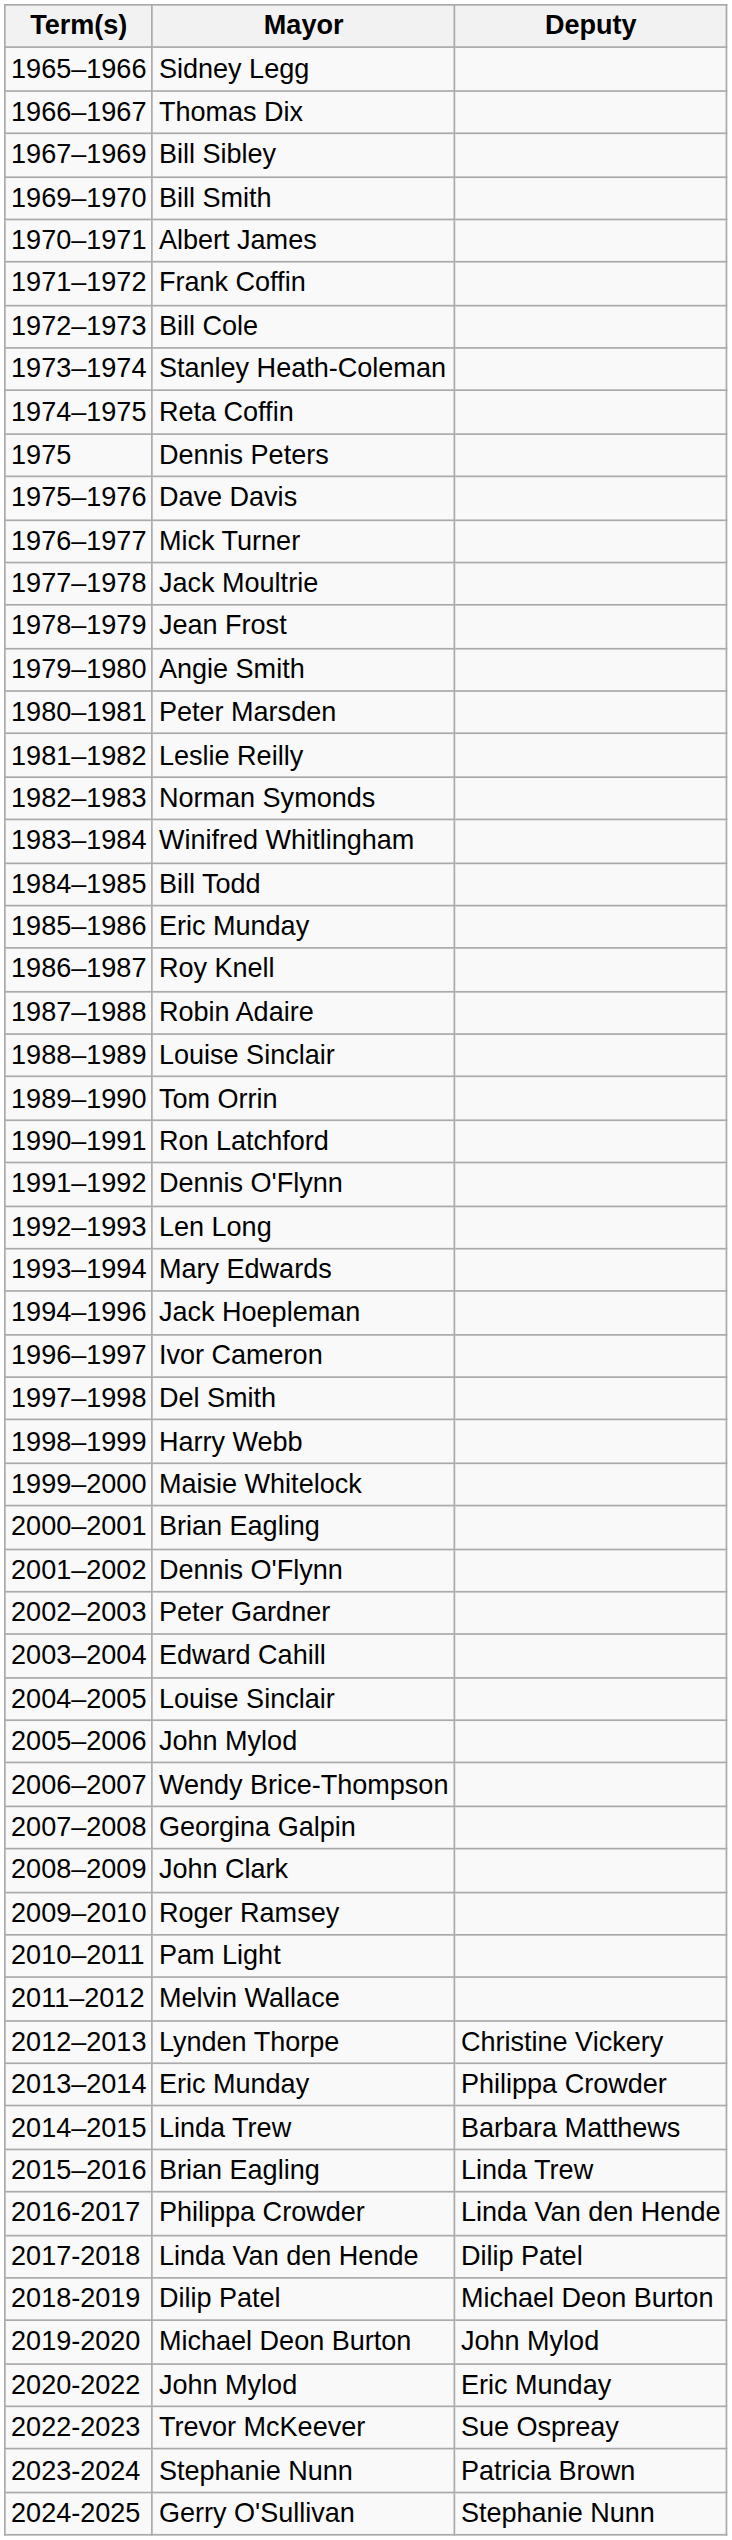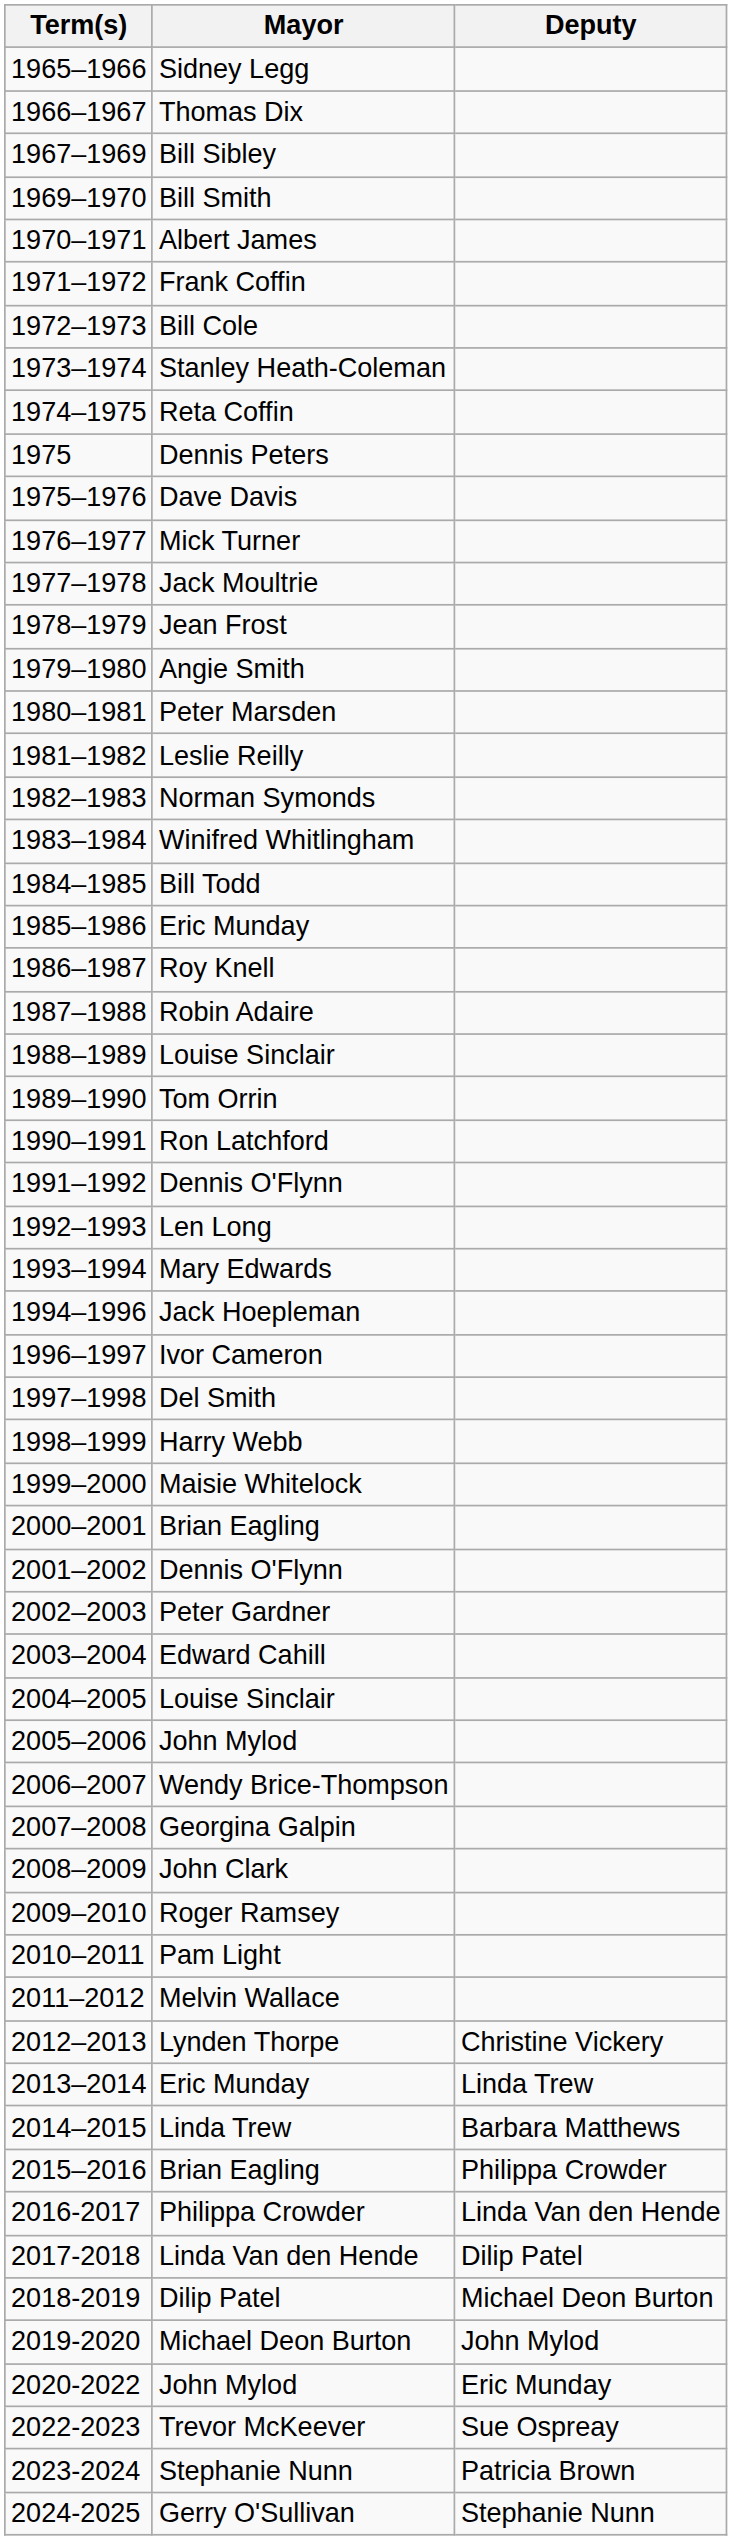 <table class="wikitable">
 <tr>
 <th>Term(s)</th>
 <th>Mayor</th>
 <th>Deputy</th>
 </tr>
 <tr>
 <td>1965–1966</td>
 <td>Sidney Legg</td>
 <td></td>
 </tr>
 <tr>
 <td>1966–1967</td>
 <td>Thomas Dix</td>
 <td></td>
 </tr>
 <tr>
 <td>1967–1969</td>
 <td>Bill Sibley</td>
 <td></td>
 </tr>
 <tr>
 <td>1969–1970</td>
 <td>Bill Smith</td>
 <td></td>
 </tr>
 <tr>
 <td>1970–1971</td>
 <td>Albert James</td>
 <td></td>
 </tr>
 <tr>
 <td>1971–1972</td>
 <td>Frank Coffin</td>
 <td></td>
 </tr>
 <tr>
 <td>1972–1973</td>
 <td>Bill Cole</td>
 <td></td>
 </tr>
 <tr>
 <td>1973–1974</td>
 <td>Stanley Heath-Coleman</td>
 <td></td>
 </tr>
 <tr>
 <td>1974–1975</td>
 <td>Reta Coffin</td>
 <td></td>
 </tr>
 <tr>
 <td>1975</td>
 <td>Dennis Peters</td>
 <td></td>
 </tr>
 <tr>
 <td>1975–1976</td>
 <td>Dave Davis</td>
 <td></td>
 </tr>
 <tr>
 <td>1976–1977</td>
 <td>Mick Turner</td>
 <td></td>
 </tr>
 <tr>
 <td>1977–1978</td>
 <td>Jack Moultrie</td>
 <td></td>
 </tr>
 <tr>
 <td>1978–1979</td>
 <td>Jean Frost</td>
 <td></td>
 </tr>
 <tr>
 <td>1979–1980</td>
 <td>Angie Smith</td>
 <td></td>
 </tr>
 <tr>
 <td>1980–1981</td>
 <td>Peter Marsden</td>
 <td></td>
 </tr>
 <tr>
 <td>1981–1982</td>
 <td>Leslie Reilly</td>
 <td></td>
 </tr>
 <tr>
 <td>1982–1983</td>
 <td>Norman Symonds</td>
 <td></td>
 </tr>
 <tr>
 <td>1983–1984</td>
 <td>Winifred Whitlingham</td>
 <td></td>
 </tr>
 <tr>
 <td>1984–1985</td>
 <td>Bill Todd</td>
 <td></td>
 </tr>
 <tr>
 <td>1985–1986</td>
 <td>Eric Munday</td>
 <td></td>
 </tr>
 <tr>
 <td>1986–1987</td>
 <td>Roy Knell</td>
 <td></td>
 </tr>
 <tr>
 <td>1987–1988</td>
 <td>Robin Adaire</td>
 <td></td>
 </tr>
 <tr>
 <td>1988–1989</td>
 <td>Louise Sinclair</td>
 <td></td>
 </tr>
 <tr>
 <td>1989–1990</td>
 <td>Tom Orrin</td>
 <td></td>
 </tr>
 <tr>
 <td>1990–1991</td>
 <td>Ron Latchford</td>
 <td></td>
 </tr>
 <tr>
 <td>1991–1992</td>
 <td>Dennis O'Flynn</td>
 <td></td>
 </tr>
 <tr>
 <td>1992–1993</td>
 <td>Len Long</td>
 <td></td>
 </tr>
 <tr>
 <td>1993–1994</td>
 <td>Mary Edwards</td>
 <td></td>
 </tr>
 <tr>
 <td>1994–1996</td>
 <td>Jack Hoepleman</td>
 <td></td>
 </tr>
 <tr>
 <td>1996–1997</td>
 <td>Ivor Cameron</td>
 <td></td>
 </tr>
 <tr>
 <td>1997–1998</td>
 <td>Del Smith</td>
 <td></td>
 </tr>
 <tr>
 <td>1998–1999</td>
 <td>Harry Webb</td>
 <td></td>
 </tr>
 <tr>
 <td>1999–2000</td>
 <td>Maisie Whitelock</td>
 <td></td>
 </tr>
 <tr>
 <td>2000–2001</td>
 <td>Brian Eagling</td>
 <td></td>
 </tr>
 <tr>
 <td>2001–2002</td>
 <td>Dennis O'Flynn</td>
 <td></td>
 </tr>
 <tr>
 <td>2002–2003</td>
 <td>Peter Gardner</td>
 <td></td>
 </tr>
 <tr>
 <td>2003–2004</td>
 <td>Edward Cahill</td>
 <td></td>
 </tr>
 <tr>
 <td>2004–2005</td>
 <td>Louise Sinclair</td>
 <td></td>
 </tr>
 <tr>
 <td>2005–2006</td>
 <td>John Mylod</td>
 <td></td>
 </tr>
 <tr>
 <td>2006–2007</td>
 <td>Wendy Brice-Thompson</td>
 <td></td>
 </tr>
 <tr>
 <td>2007–2008</td>
 <td>Georgina Galpin</td>
 <td></td>
 </tr>
 <tr>
 <td>2008–2009</td>
 <td>John Clark</td>
 <td></td>
 </tr>
 <tr>
 <td>2009–2010</td>
 <td>Roger Ramsey</td>
 <td></td>
 </tr>
 <tr>
 <td>2010–2011</td>
 <td>Pam Light</td>
 <td></td>
 </tr>
 <tr>
 <td>2011–2012</td>
 <td>Melvin Wallace</td>
 <td></td>
 </tr>
 <tr>
 <td>2012–2013</td>
 <td>Lynden Thorpe</td>
 <td>Christine Vickery</td>
 </tr>
 <tr>
 <td>2013–2014</td>
 <td>Eric Munday</td>
-<td>Philippa Crowder</td>
+<td>Linda Trew</td>
 </tr>
 <tr>
 <td>2014–2015</td>
 <td>Linda Trew</td>
 <td>Barbara Matthews</td>
 </tr>
 <tr>
 <td>2015–2016</td>
 <td>Brian Eagling</td>
-<td>Linda Trew</td>
+<td>Philippa Crowder</td>
 </tr>
 <tr>
 <td>2016-2017</td>
 <td>Philippa Crowder</td>
 <td>Linda Van den Hende</td>
 </tr>
 <tr>
 <td>2017-2018</td>
 <td>Linda Van den Hende</td>
 <td>Dilip Patel</td>
 </tr>
 <tr>
 <td>2018-2019</td>
 <td>Dilip Patel</td>
 <td>Michael Deon Burton</td>
 </tr>
 <tr>
 <td>2019-2020</td>
 <td>Michael Deon Burton</td>
 <td>John Mylod</td>
 </tr>
 <tr>
 <td>2020-2022</td>
 <td>John Mylod</td>
 <td>Eric Munday</td>
 </tr>
 <tr>
 <td>2022-2023</td>
 <td>Trevor McKeever</td>
 <td>Sue Ospreay</td>
 </tr>
 <tr>
 <td>2023-2024</td>
 <td>Stephanie Nunn</td>
 <td>Patricia Brown</td>
 </tr>
 <tr>
 <td>2024-2025</td>
 <td>Gerry O'Sullivan</td>
 <td>Stephanie Nunn</td>
 </tr>
 </table>
